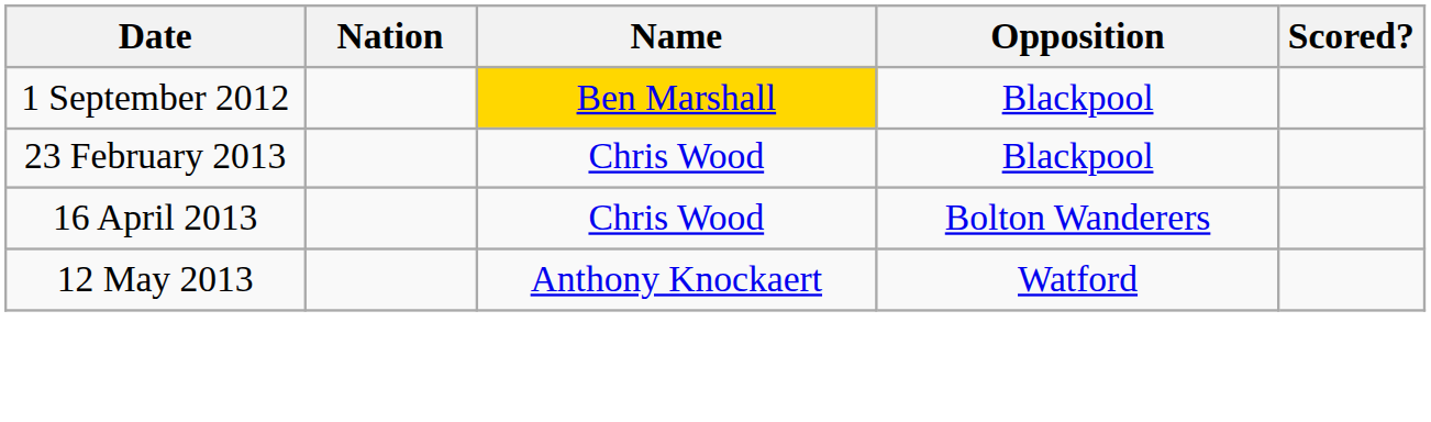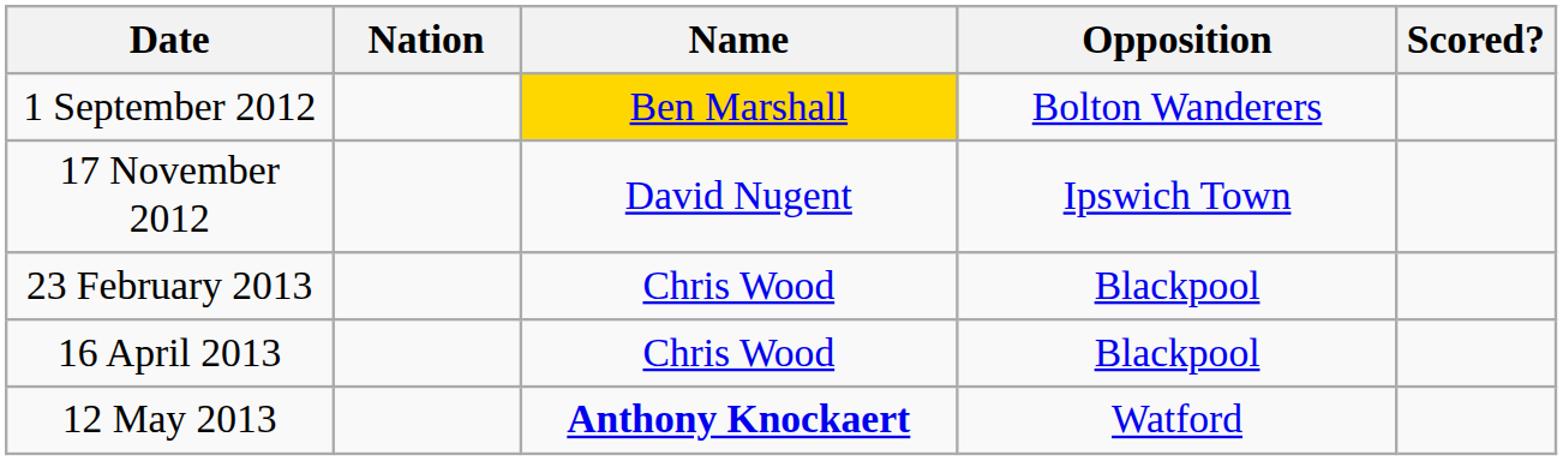 <table class="wikitable" style="text-align:center; font-size:90%">
 <tr>
 <th width=110>Date</th>
 <th width=60>Nation</th>
 <th width=150>Name</th>
 <th width=150>Opposition</th>
 <th width=50>Scored?</th>
 </tr>
 <tr>
 <td>1 September 2012</td>
 <td></td>
 <td style="background: gold;"><a href='#'>Ben Marshall</a></td>
-<td><a href='#'>Blackpool</a></td>
+<td><a href='#'>Bolton Wanderers</a></td>
+<td></td>
+</tr>
+<tr>
+<td>17 November 2012</td>
+<td></td>
+<td><a href='#'>David Nugent</a></td>
+<td><a href='#'>Ipswich Town</a></td>
 <td></td>
 </tr>
 <tr>
 <td>23 February 2013</td>
 <td></td>
 <td><a href='#'>Chris Wood</a></td>
 <td><a href='#'>Blackpool</a></td>
 <td></td>
 </tr>
 <tr>
 <td>16 April 2013</td>
 <td></td>
 <td><a href='#'>Chris Wood</a></td>
-<td><a href='#'>Bolton Wanderers</a></td>
+<td><a href='#'>Blackpool</a></td>
 <td></td>
 </tr>
 <tr>
 <td>12 May 2013</td>
 <td></td>
-<td><a href='#'>Anthony Knockaert</a></td>
+<td><strong><a href='#'>Anthony Knockaert</a></strong></td>
 <td><a href='#'>Watford</a></td>
 <td></td>
 </tr>
 </table>
